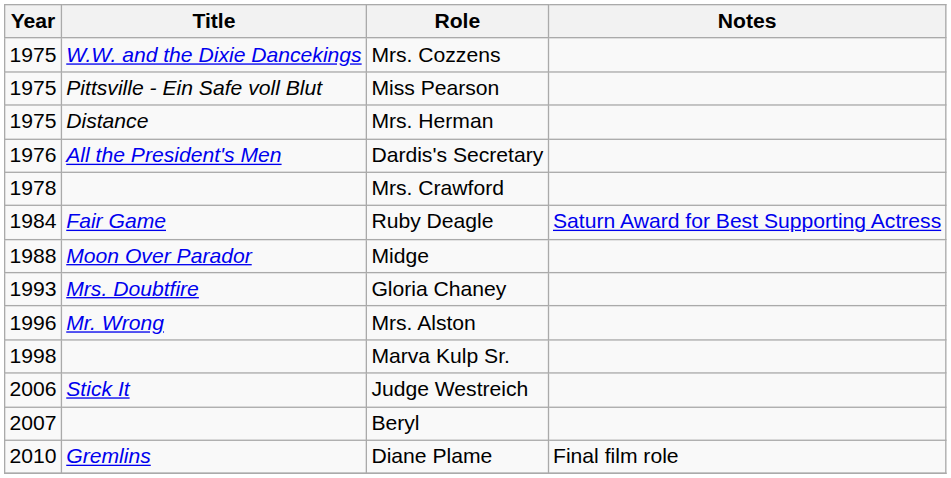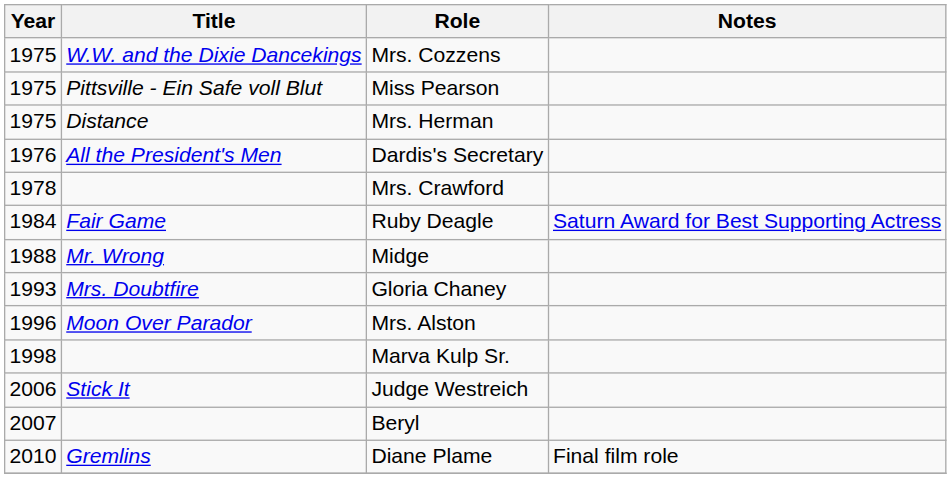 <table class="wikitable sortable">
 <tr>
 <th>Year</th>
 <th>Title</th>
 <th>Role</th>
 <th class="unsortable">Notes</th>
 </tr>
 <tr>
 <td>1975</td>
 <td><em><a href='#'>W.W. and the Dixie Dancekings</a></em></td>
 <td>Mrs. Cozzens</td>
 <td></td>
 </tr>
 <tr>
 <td>1975</td>
 <td><em>Pittsville - Ein Safe voll Blut</em></td>
 <td>Miss Pearson</td>
 <td></td>
 </tr>
 <tr>
 <td>1975</td>
 <td><em>Distance</em></td>
 <td>Mrs. Herman</td>
 <td></td>
 </tr>
 <tr>
 <td>1976</td>
 <td><em><a href='#'>All the President's Men</a></em></td>
 <td>Dardis's Secretary</td>
 <td></td>
 </tr>
 <tr>
 <td>1978</td>
 <td><em></em></td>
 <td>Mrs. Crawford</td>
 <td></td>
 </tr>
 <tr>
 <td>1984</td>
 <td><em><a href='#'>Fair Game</a></em></td>
 <td>Ruby Deagle</td>
 <td><a href='#'>Saturn Award for Best Supporting Actress</a></td>
 </tr>
 <tr>
 <td>1988</td>
-<td><em><a href='#'>Moon Over Parador</a></em></td>
+<td><em><a href='#'>Mr. Wrong</a></em></td>
 <td>Midge</td>
 <td></td>
 </tr>
 <tr>
 <td>1993</td>
 <td><em><a href='#'>Mrs. Doubtfire</a></em></td>
 <td>Gloria Chaney</td>
 <td></td>
 </tr>
 <tr>
 <td>1996</td>
-<td><em><a href='#'>Mr. Wrong</a></em></td>
+<td><em><a href='#'>Moon Over Parador</a></em></td>
 <td>Mrs. Alston</td>
 <td></td>
 </tr>
 <tr>
 <td>1998</td>
 <td><em></em></td>
 <td>Marva Kulp Sr.</td>
 <td></td>
 </tr>
 <tr>
 <td>2006</td>
 <td><em><a href='#'>Stick It</a></em></td>
 <td>Judge Westreich</td>
 <td></td>
 </tr>
 <tr>
 <td>2007</td>
 <td><em></em></td>
 <td>Beryl</td>
 <td></td>
 </tr>
 <tr>
 <td>2010</td>
 <td><em><a href='#'>Gremlins</a></em></td>
 <td>Diane Plame</td>
 <td>Final film role</td>
 </tr>
 <tr>
 </tr>
 </table>
